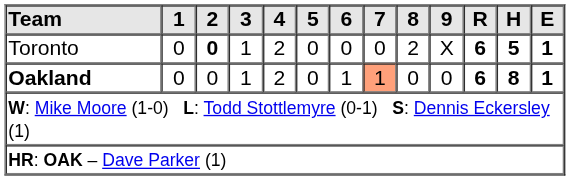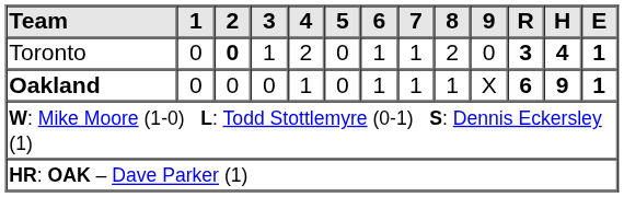 <table border=1 cellspacing=0 width=425 style="margin-left:3em;">
 <tr style="text-align:center; background-color:#e6e6e6;">
 <th align=left width=28%>Team</th>
 <th width=6%>1</th>
 <th width=6%>2</th>
 <th width=6%>3</th>
 <th width=6%>4</th>
 <th width=6%>5</th>
 <th width=6%>6</th>
 <th width=6%>7</th>
 <th width=6%>8</th>
 <th width=6%>9</th>
 <th width=6%>R</th>
 <th width=6%>H</th>
 <th width=6%>E</th>
 </tr>
 <tr style="text-align:center;">
 <td align=left>Toronto</td>
 <td>0</td>
 <td><strong>0</strong></td>
 <td>1</td>
 <td>2</td>
 <td>0</td>
+<td>1</td>
+<td>1</td>
+<td>2</td>
 <td>0</td>
-<td>0</td>
-<td>2</td>
-<td>X</td>
-<td><strong>6</strong></td>
-<td><strong>5</strong></td>
+<td><strong>3</strong></td>
+<td><strong>4</strong></td>
 <td><strong>1</strong></td>
 </tr>
 <tr style="text-align:center;">
 <td align=left><strong>Oakland</strong></td>
 <td>0</td>
 <td>0</td>
-<td>1</td>
-<td>2</td>
 <td>0</td>
 <td>1</td>
-<td style="background: lightsalmon;">1</td>
 <td>0</td>
-<td>0</td>
+<td>1</td>
+<td>1</td>
+<td>1</td>
+<td>X</td>
 <td><strong>6</strong></td>
-<td><strong>8</strong></td>
+<td><strong>9</strong></td>
 <td><strong>1</strong></td>
 </tr>
 <tr style="text-align:left;">
 <td colspan=13><small><strong>W</strong>: <a href='#'>Mike Moore</a> (1-0)   <strong>L</strong>: <a href='#'>Todd Stottlemyre</a> (0-1)   <strong>S</strong>: <a href='#'>Dennis Eckersley</a> (1)   </small></td>
 </tr>
 <tr style="text-align:left;">
 <td colspan=13><small><strong>HR</strong>: <strong>OAK</strong> – <a href='#'>Dave Parker</a> (1)</small></td>
 </tr>
 </table>
